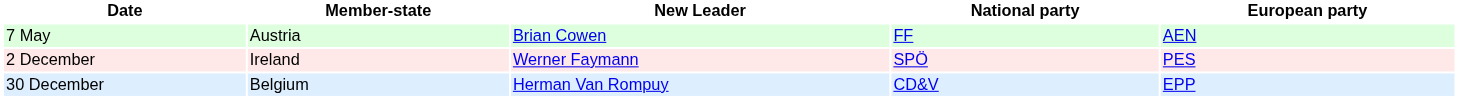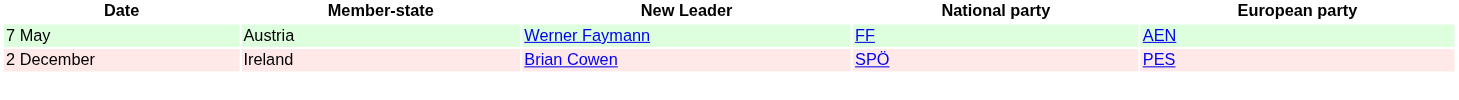 <table border=0 cellpadding=2 cellspacing=2 width=90%>
 <tr ----bgcolor=lightgrey>
 <th>Date</th>
 <th>Member-state</th>
 <th>New Leader</th>
 <th>National party</th>
 <th>European party</th>
 </tr>
 <tr ---- bgcolor=#DDFFDD>
 <td>7 May</td>
 <td>Austria</td>
-<td><a href='#'>Brian Cowen</a></td>
+<td><a href='#'>Werner Faymann</a></td>
 <td><a href='#'>FF</a></td>
 <td><a href='#'>AEN</a></td>
 </tr>
 <tr ---- bgcolor=#FFE8E8>
 <td>2 December</td>
 <td>Ireland</td>
-<td><a href='#'>Werner Faymann</a></td>
+<td><a href='#'>Brian Cowen</a></td>
 <td><a href='#'>SPÖ</a></td>
 <td><a href='#'>PES</a></td>
 </tr>
-<tr ---- bgcolor=#DDEEFF>
-<td>30 December</td>
-<td>Belgium</td>
-<td><a href='#'>Herman Van Rompuy</a></td>
-<td><a href='#'>CD&V</a></td>
-<td><a href='#'>EPP</a></td>
-</tr>
 </table>
